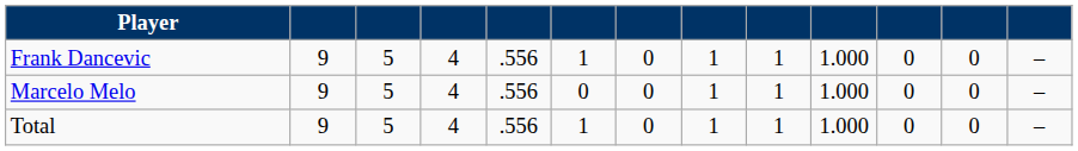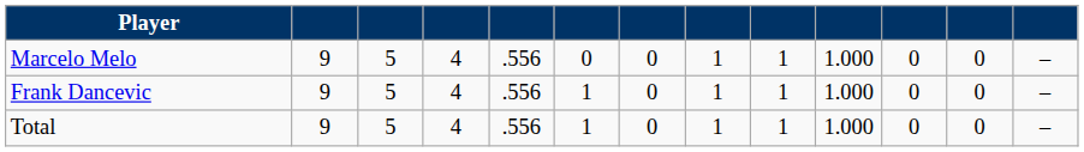 <table class="wikitable" style="text-align:center">
 <tr>
 <th style="background:#003366; color:white" width="200px">Player</th>
 <th style="background:#003366; color:white" width="40px"></th>
 <th style="background:#003366; color:white" width="40px"></th>
 <th style="background:#003366; color:white" width="40px"></th>
 <th style="background:#003366; color:white" width="40px"></th>
 <th style="background:#003366; color:white" width="40px"></th>
 <th style="background:#003366; color:white" width="40px"></th>
 <th style="background:#003366; color:white" width="40px"></th>
 <th style="background:#003366; color:white" width="40px"></th>
 <th style="background:#003366; color:white" width="40px"></th>
 <th style="background:#003366; color:white" width="40px"></th>
 <th style="background:#003366; color:white" width="40px"></th>
 <th style="background:#003366; color:white" width="40px"></th>
 </tr>
 <tr>
-<td style="text-align:left"><a href='#'>Frank Dancevic</a></td>
+<td style="text-align:left"><a href='#'>Marcelo Melo</a></td>
 <td>9</td>
 <td>5</td>
 <td>4</td>
 <td>.556</td>
-<td>1</td>
+<td>0</td>
 <td>0</td>
 <td>1</td>
 <td>1</td>
 <td>1.000</td>
 <td>0</td>
 <td>0</td>
 <td>–</td>
 </tr>
 <tr>
-<td style="text-align:left"><a href='#'>Marcelo Melo</a></td>
+<td style="text-align:left"><a href='#'>Frank Dancevic</a></td>
 <td>9</td>
 <td>5</td>
 <td>4</td>
 <td>.556</td>
-<td>0</td>
+<td>1</td>
 <td>0</td>
 <td>1</td>
 <td>1</td>
 <td>1.000</td>
 <td>0</td>
 <td>0</td>
 <td>–</td>
 </tr>
 <tr>
 <td style="text-align:left">Total</td>
 <td>9</td>
 <td>5</td>
 <td>4</td>
 <td>.556</td>
 <td>1</td>
 <td>0</td>
 <td>1</td>
 <td>1</td>
 <td>1.000</td>
 <td>0</td>
 <td>0</td>
 <td>–</td>
 </tr>
 </table>
